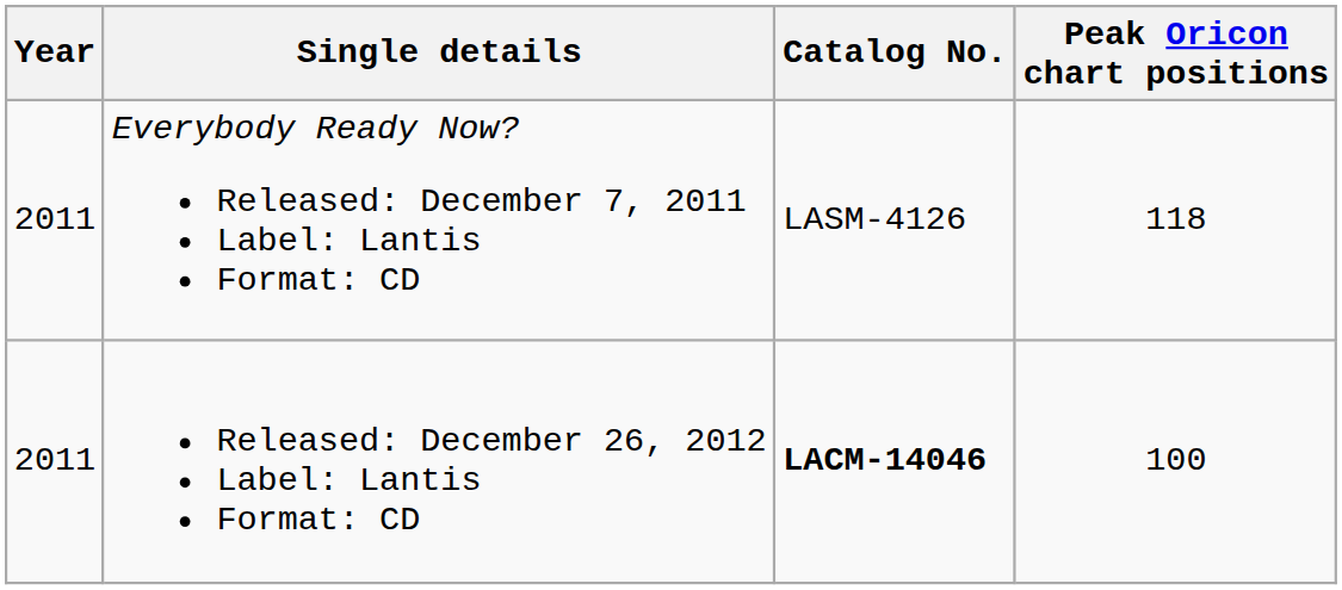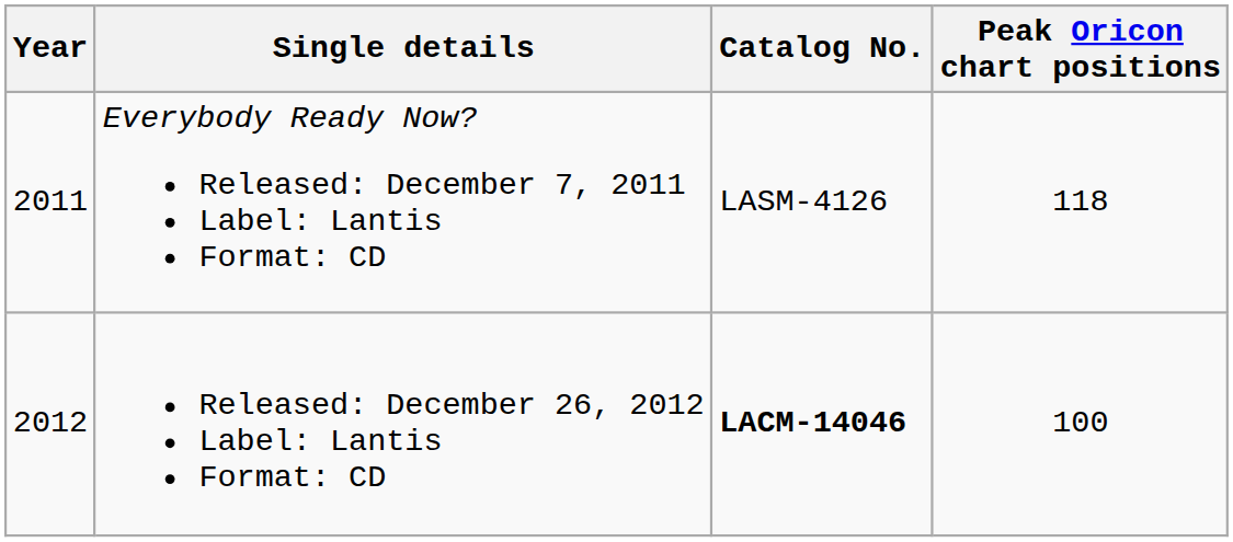 <table class="wikitable">
 <tr>
 <th>Year</th>
 <th>Single details</th>
 <th>Catalog No.</th>
 <th>Peak <a href='#'>Oricon</a><br> chart positions</th>
 </tr>
 <tr>
 <td>2011</td>
 <td align="left"><em>Everybody Ready Now?</em><br><ul><li>Released: December 7, 2011</li><li>Label: Lantis</li><li>Format: CD</li></ul></td>
 <td>LASM-4126</td>
 <td align="center">118</td>
 </tr>
 <tr>
-<td>2011</td>
+<td>2012</td>
 <td align="left"><em></em><br><ul><li>Released: December 26, 2012</li><li>Label: Lantis</li><li>Format: CD</li></ul></td>
 <td><strong>LACM-14046</strong></td>
 <td align="center">100</td>
 </tr>
 </table>
